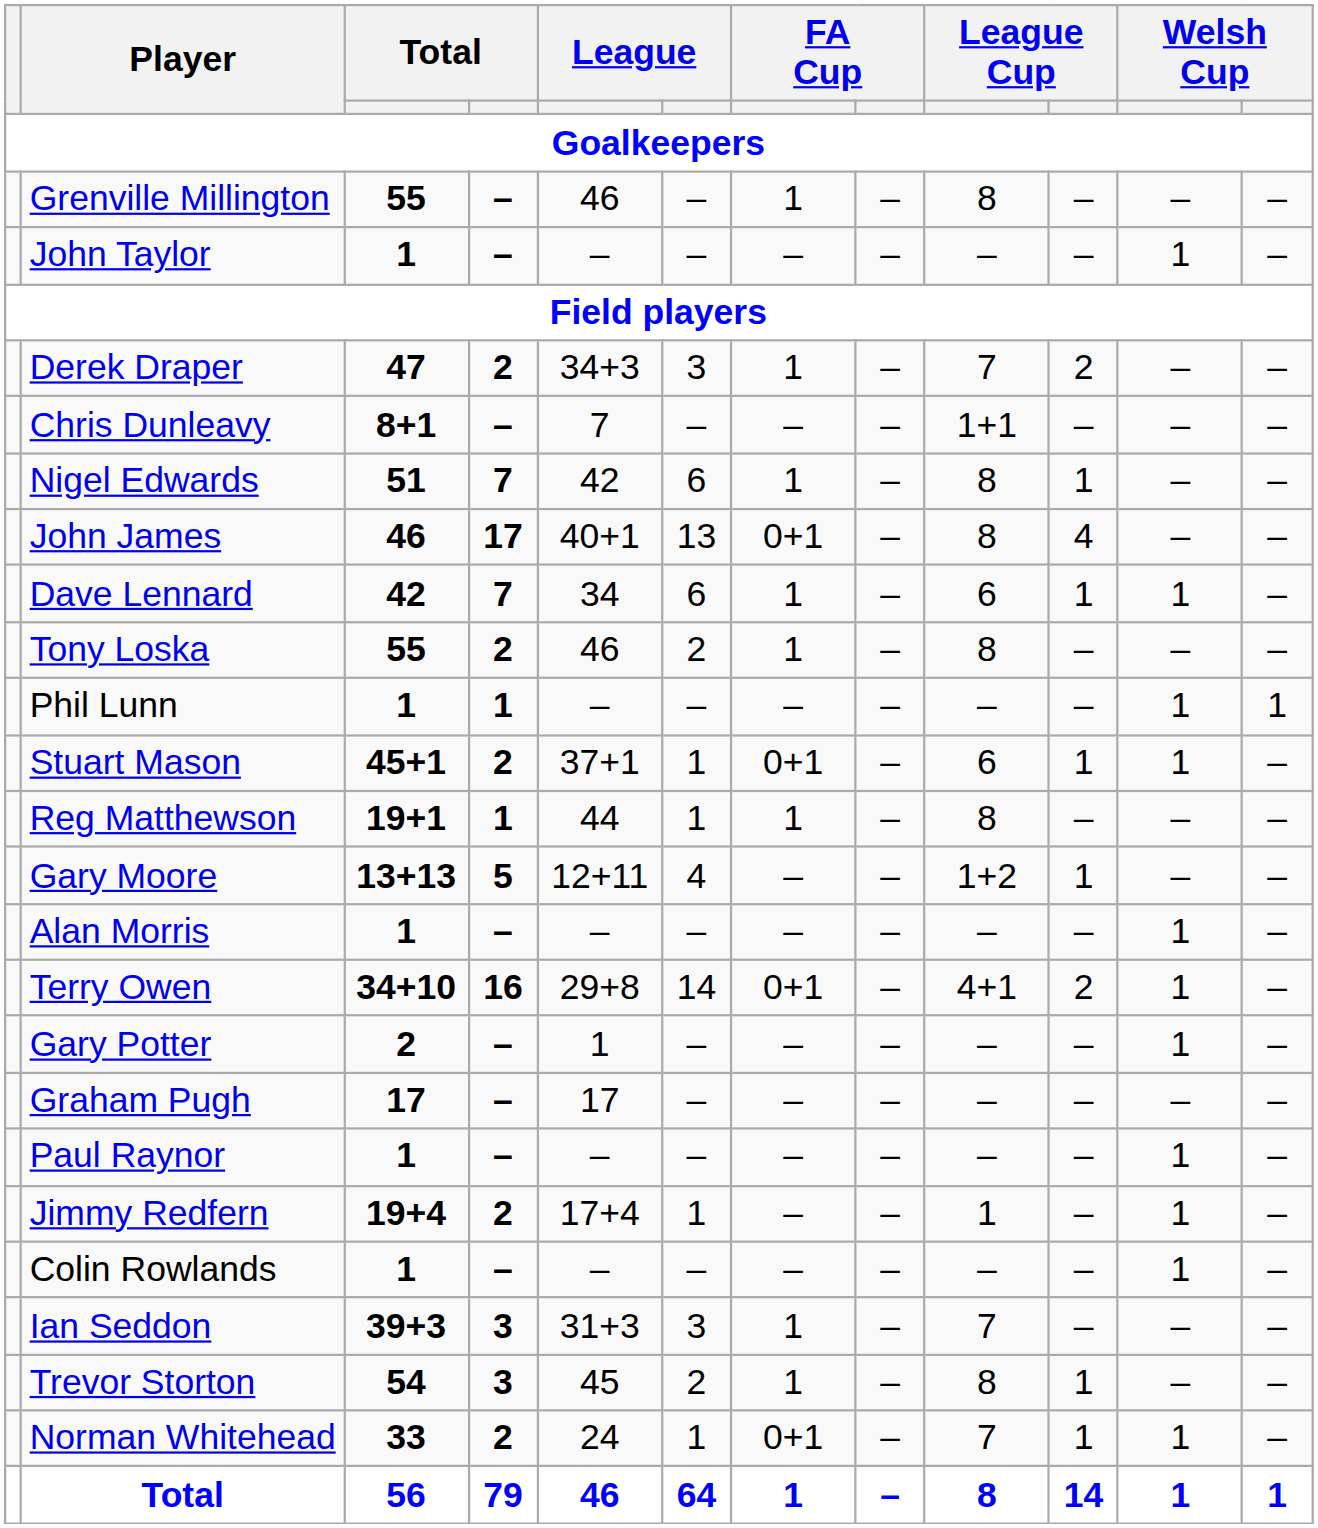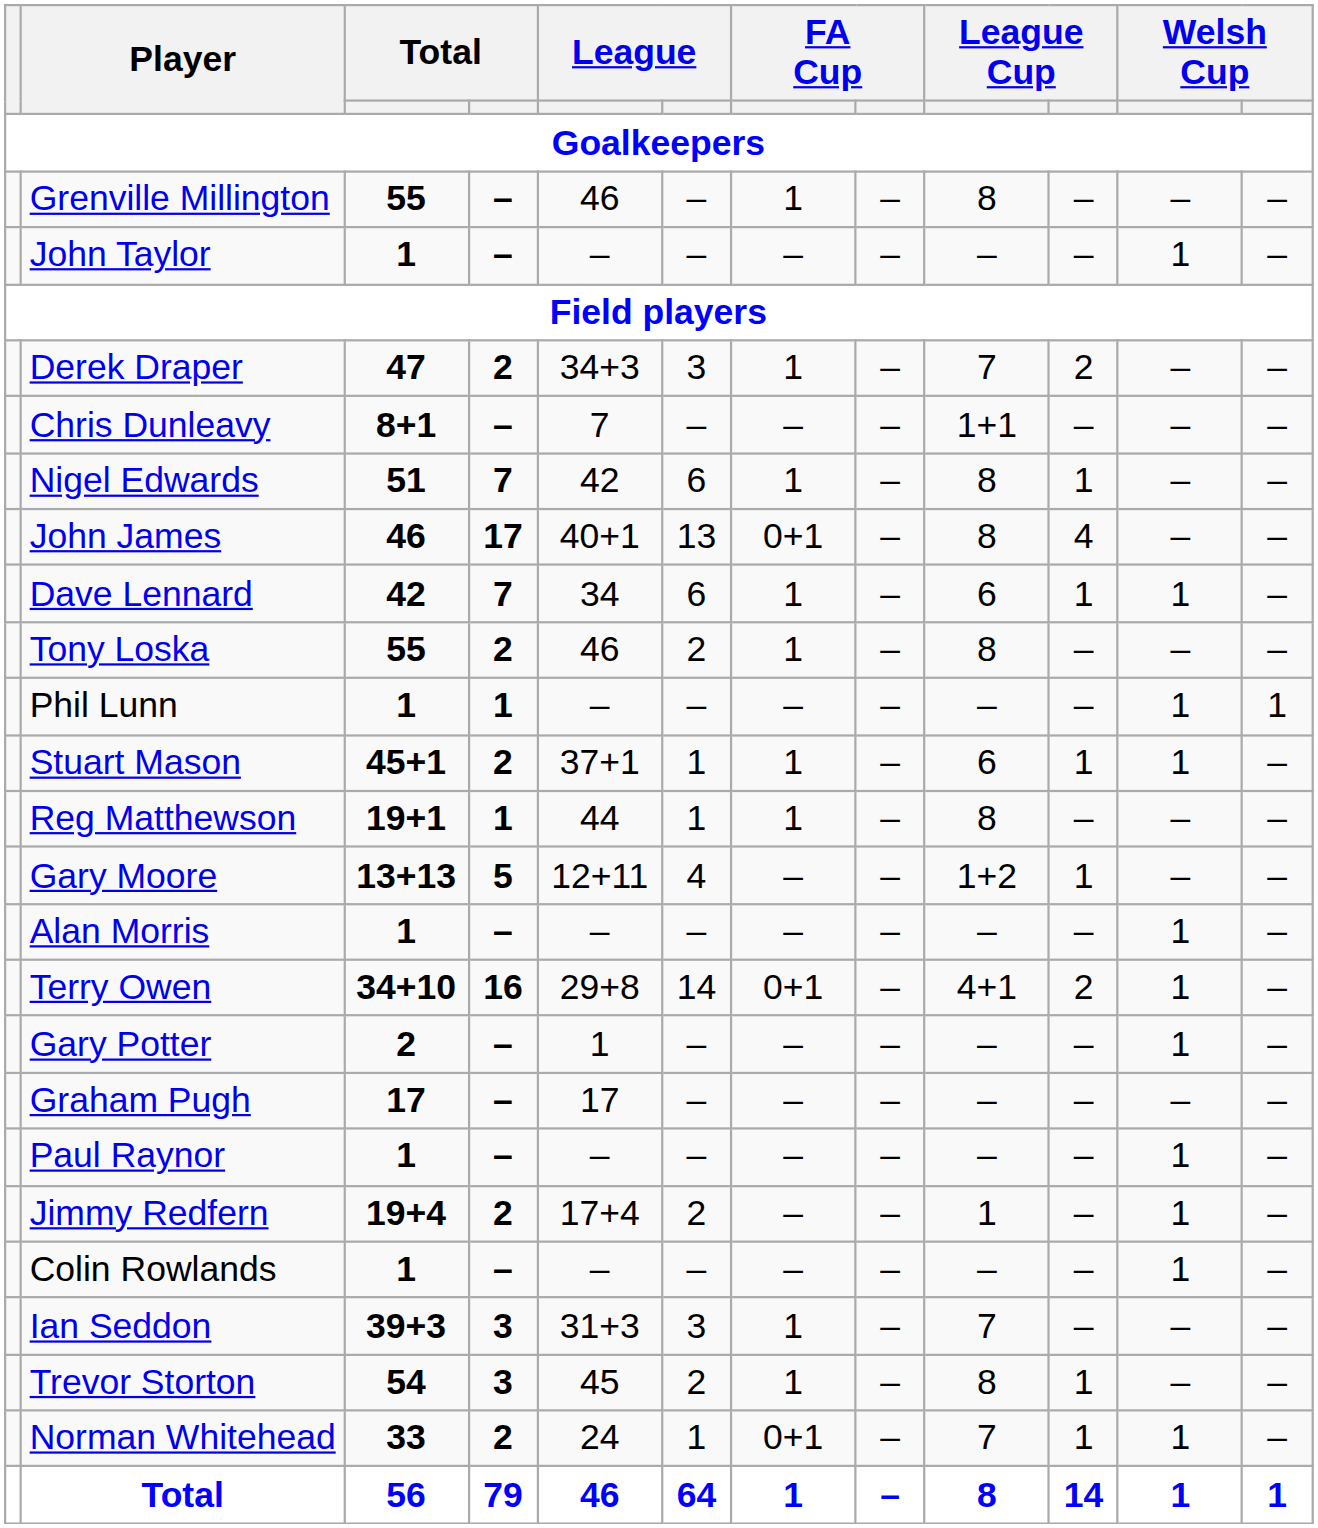 <table class="wikitable"  style="text-align:center;">
 <tr>
 <th rowspan="2" style="font-size:80%;"></th>
 <th rowspan="2">Player</th>
 <th colspan="2">Total</th>
 <th colspan="2"><a href='#'>League</a></th>
 <th colspan="2"><a href='#'>FA<br>Cup</a></th>
 <th colspan="2"><a href='#'>League<br>Cup</a></th>
 <th colspan="2"><a href='#'>Welsh<br>Cup</a></th>
 </tr>
 <tr>
 <th style="width: 50px; font-size:80%;"></th>
 <th style="width: 25px; font-size:80%;"></th>
 <th style="width: 50px; font-size:80%;"></th>
 <th style="width: 25px; font-size:80%;"></th>
 <th style="width: 50px; font-size:80%;"></th>
 <th style="width: 25px; font-size:80%;"></th>
 <th style="width: 50px; font-size:80%;"></th>
 <th style="width: 25px; font-size:80%;"></th>
 <th style="width: 50px; font-size:80%;"></th>
 <th style="width: 25px; font-size:80%;"></th>
 </tr>
 <tr>
 <td colspan="12" style="background:white; color:blue; text-align:center;"><strong>Goalkeepers</strong></td>
 </tr>
 <tr>
 <td></td>
 <td style="text-align:left;"><a href='#'>Grenville Millington</a></td>
 <td><strong>55</strong></td>
 <td><strong>–</strong></td>
 <td>46</td>
 <td>–</td>
 <td>1</td>
 <td>–</td>
 <td>8</td>
 <td>–</td>
 <td>–</td>
 <td>–</td>
 </tr>
 <tr>
 <td></td>
 <td style="text-align:left;"><a href='#'>John Taylor</a></td>
 <td><strong>1</strong></td>
 <td><strong>–</strong></td>
 <td>–</td>
 <td>–</td>
 <td>–</td>
 <td>–</td>
 <td>–</td>
 <td>–</td>
 <td>1</td>
 <td>–</td>
 </tr>
 <tr>
 <td colspan="12" style="background:white; color:blue; text-align:center;"><strong>Field players</strong></td>
 </tr>
 <tr>
 <td></td>
 <td style="text-align:left;"><a href='#'>Derek Draper</a></td>
 <td><strong>47</strong></td>
 <td><strong>2</strong></td>
 <td>34+3</td>
 <td>3</td>
 <td>1</td>
 <td>–</td>
 <td>7</td>
 <td>2</td>
 <td>–</td>
 <td>–</td>
 </tr>
 <tr>
 <td></td>
 <td style="text-align:left;"><a href='#'>Chris Dunleavy</a></td>
 <td><strong>8+1</strong></td>
 <td><strong>–</strong></td>
 <td>7</td>
 <td>–</td>
 <td>–</td>
 <td>–</td>
 <td>1+1</td>
 <td>–</td>
 <td>–</td>
 <td>–</td>
 </tr>
 <tr>
 <td></td>
 <td style="text-align:left;"><a href='#'>Nigel Edwards</a></td>
 <td><strong>51</strong></td>
 <td><strong>7</strong></td>
 <td>42</td>
 <td>6</td>
 <td>1</td>
 <td>–</td>
 <td>8</td>
 <td>1</td>
 <td>–</td>
 <td>–</td>
 </tr>
 <tr>
 <td></td>
 <td style="text-align:left;"><a href='#'>John James</a></td>
 <td><strong>46</strong></td>
 <td><strong>17</strong></td>
 <td>40+1</td>
 <td>13</td>
 <td>0+1</td>
 <td>–</td>
 <td>8</td>
 <td>4</td>
 <td>–</td>
 <td>–</td>
 </tr>
 <tr>
 <td></td>
 <td style="text-align:left;"><a href='#'>Dave Lennard</a></td>
 <td><strong>42</strong></td>
 <td><strong>7</strong></td>
 <td>34</td>
 <td>6</td>
 <td>1</td>
 <td>–</td>
 <td>6</td>
 <td>1</td>
 <td>1</td>
 <td>–</td>
 </tr>
 <tr>
 <td></td>
 <td style="text-align:left;"><a href='#'>Tony Loska</a></td>
 <td><strong>55</strong></td>
 <td><strong>2</strong></td>
 <td>46</td>
 <td>2</td>
 <td>1</td>
 <td>–</td>
 <td>8</td>
 <td>–</td>
 <td>–</td>
 <td>–</td>
 </tr>
 <tr>
 <td></td>
 <td style="text-align:left;">Phil Lunn</td>
 <td><strong>1</strong></td>
 <td><strong>1</strong></td>
 <td>–</td>
 <td>–</td>
 <td>–</td>
 <td>–</td>
 <td>–</td>
 <td>–</td>
 <td>1</td>
 <td>1</td>
 </tr>
 <tr>
 <td></td>
 <td style="text-align:left;"><a href='#'>Stuart Mason</a></td>
 <td><strong>45+1</strong></td>
 <td><strong>2</strong></td>
 <td>37+1</td>
 <td>1</td>
-<td>0+1</td>
+<td>1</td>
 <td>–</td>
 <td>6</td>
 <td>1</td>
 <td>1</td>
 <td>–</td>
 </tr>
 <tr>
 <td></td>
 <td style="text-align:left;"><a href='#'>Reg Matthewson</a></td>
 <td><strong>19+1</strong></td>
 <td><strong>1</strong></td>
 <td>44</td>
 <td>1</td>
 <td>1</td>
 <td>–</td>
 <td>8</td>
 <td>–</td>
 <td>–</td>
 <td>–</td>
 </tr>
 <tr>
 <td></td>
 <td style="text-align:left;"><a href='#'>Gary Moore</a></td>
 <td><strong>13+13</strong></td>
 <td><strong>5</strong></td>
 <td>12+11</td>
 <td>4</td>
 <td>–</td>
 <td>–</td>
 <td>1+2</td>
 <td>1</td>
 <td>–</td>
 <td>–</td>
 </tr>
 <tr>
 <td></td>
 <td style="text-align:left;"><a href='#'>Alan Morris</a></td>
 <td><strong>1</strong></td>
 <td><strong>–</strong></td>
 <td>–</td>
 <td>–</td>
 <td>–</td>
 <td>–</td>
 <td>–</td>
 <td>–</td>
 <td>1</td>
 <td>–</td>
 </tr>
 <tr>
 <td></td>
 <td style="text-align:left;"><a href='#'>Terry Owen</a></td>
 <td><strong>34+10</strong></td>
 <td><strong>16</strong></td>
 <td>29+8</td>
 <td>14</td>
 <td>0+1</td>
 <td>–</td>
 <td>4+1</td>
 <td>2</td>
 <td>1</td>
 <td>–</td>
 </tr>
 <tr>
 <td></td>
 <td style="text-align:left;"><a href='#'>Gary Potter</a></td>
 <td><strong>2</strong></td>
 <td><strong>–</strong></td>
 <td>1</td>
 <td>–</td>
 <td>–</td>
 <td>–</td>
 <td>–</td>
 <td>–</td>
 <td>1</td>
 <td>–</td>
 </tr>
 <tr>
 <td></td>
 <td style="text-align:left;"><a href='#'>Graham Pugh</a></td>
 <td><strong>17</strong></td>
 <td><strong>–</strong></td>
 <td>17</td>
 <td>–</td>
 <td>–</td>
 <td>–</td>
 <td>–</td>
 <td>–</td>
 <td>–</td>
 <td>–</td>
 </tr>
 <tr>
 <td></td>
 <td style="text-align:left;"><a href='#'>Paul Raynor</a></td>
 <td><strong>1</strong></td>
 <td><strong>–</strong></td>
 <td>–</td>
 <td>–</td>
 <td>–</td>
 <td>–</td>
 <td>–</td>
 <td>–</td>
 <td>1</td>
 <td>–</td>
 </tr>
 <tr>
 <td></td>
 <td style="text-align:left;"><a href='#'>Jimmy Redfern</a></td>
 <td><strong>19+4</strong></td>
 <td><strong>2</strong></td>
 <td>17+4</td>
-<td>1</td>
+<td>2</td>
 <td>–</td>
 <td>–</td>
 <td>1</td>
 <td>–</td>
 <td>1</td>
 <td>–</td>
 </tr>
 <tr>
 <td></td>
 <td style="text-align:left;">Colin Rowlands</td>
 <td><strong>1</strong></td>
 <td><strong>–</strong></td>
 <td>–</td>
 <td>–</td>
 <td>–</td>
 <td>–</td>
 <td>–</td>
 <td>–</td>
 <td>1</td>
 <td>–</td>
 </tr>
 <tr>
 <td></td>
 <td style="text-align:left;"><a href='#'>Ian Seddon</a></td>
 <td><strong>39+3</strong></td>
 <td><strong>3</strong></td>
 <td>31+3</td>
 <td>3</td>
 <td>1</td>
 <td>–</td>
 <td>7</td>
 <td>–</td>
 <td>–</td>
 <td>–</td>
 </tr>
 <tr>
 <td></td>
 <td style="text-align:left;"><a href='#'>Trevor Storton</a></td>
 <td><strong>54</strong></td>
 <td><strong>3</strong></td>
 <td>45</td>
 <td>2</td>
 <td>1</td>
 <td>–</td>
 <td>8</td>
 <td>1</td>
 <td>–</td>
 <td>–</td>
 </tr>
 <tr>
 <td></td>
 <td style="text-align:left;"><a href='#'>Norman Whitehead</a></td>
 <td><strong>33</strong></td>
 <td><strong>2</strong></td>
 <td>24</td>
 <td>1</td>
 <td>0+1</td>
 <td>–</td>
 <td>7</td>
 <td>1</td>
 <td>1</td>
 <td>–</td>
 </tr>
 <tr style="background:white; color:blue; text-align:center;">
 <td></td>
 <td><strong>Total</strong></td>
 <td><strong>56</strong></td>
 <td><strong>79</strong></td>
 <td><strong>46</strong></td>
 <td><strong>64</strong></td>
 <td><strong>1</strong></td>
 <td><strong>–</strong></td>
 <td><strong>8</strong></td>
 <td><strong>14</strong></td>
 <td><strong>1</strong></td>
 <td><strong>1</strong></td>
 </tr>
 </table>
